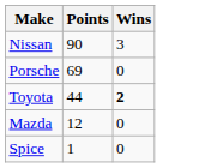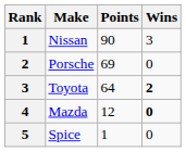 <table class="wikitable" style="font-size: 95%;">
 <tr>
+<th>Rank</th>
 <th>Make</th>
 <th>Points</th>
 <th>Wins</th>
 </tr>
 <tr>
+<th>1</th>
 <td><a href='#'>Nissan</a></td>
 <td>90</td>
 <td>3</td>
 </tr>
 <tr>
+<th>2</th>
 <td><a href='#'>Porsche</a></td>
 <td>69</td>
 <td>0</td>
 </tr>
 <tr>
+<th>3</th>
 <td><a href='#'>Toyota</a></td>
-<td>44</td>
+<td>64</td>
 <td><strong>2</strong></td>
 </tr>
 <tr>
+<th>4</th>
 <td><a href='#'>Mazda</a></td>
 <td>12</td>
-<td>0</td>
+<td><strong>0</strong></td>
 </tr>
 <tr>
+<th>5</th>
 <td><a href='#'>Spice</a></td>
 <td>1</td>
 <td>0</td>
 </tr>
 </table>
